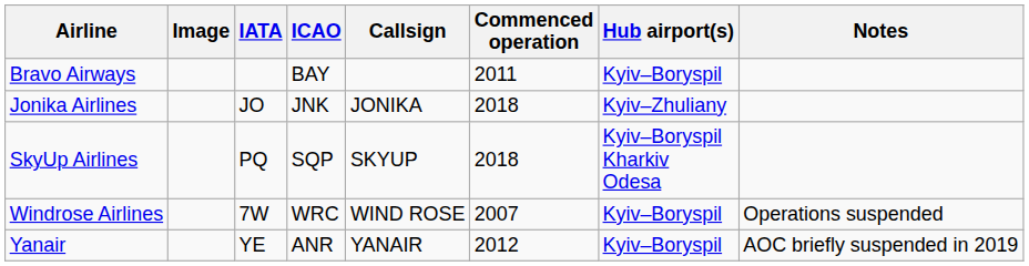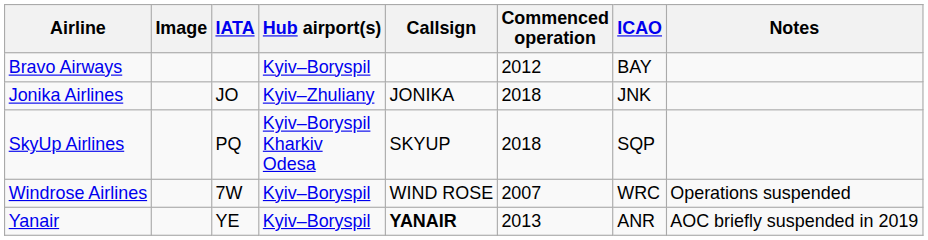 <table class="wikitable sortable">
 <tr valign="middle">
 <th>Airline</th>
 <th>Image</th>
 <th><a href='#'>IATA</a></th>
-<th><a href='#'>ICAO</a></th>
+<th><a href='#'>Hub</a> airport(s)</th>
 <th>Callsign</th>
 <th>Commenced<br>operation</th>
-<th><a href='#'>Hub</a> airport(s)</th>
+<th><a href='#'>ICAO</a></th>
 <th>Notes</th>
 </tr>
 <tr>
 <td><a href='#'>Bravo Airways</a></td>
 <td></td>
 <td></td>
+<td><a href='#'>Kyiv–Boryspil</a></td>
+<td></td>
+<td>2012</td>
 <td>BAY</td>
-<td></td>
-<td>2011</td>
-<td><a href='#'>Kyiv–Boryspil</a></td>
 <td></td>
 </tr>
 <tr>
 <td><a href='#'>Jonika Airlines</a></td>
 <td></td>
 <td>JO</td>
-<td>JNK</td>
+<td><a href='#'>Kyiv–Zhuliany</a></td>
 <td>JONIKA</td>
 <td>2018</td>
-<td><a href='#'>Kyiv–Zhuliany</a></td>
+<td>JNK</td>
 <td></td>
 </tr>
 <tr>
 <td><a href='#'>SkyUp Airlines</a></td>
 <td></td>
 <td>PQ</td>
-<td>SQP</td>
+<td><a href='#'>Kyiv–Boryspil</a><br><a href='#'>Kharkiv</a><br><a href='#'>Odesa</a></td>
 <td>SKYUP</td>
 <td>2018</td>
-<td><a href='#'>Kyiv–Boryspil</a><br><a href='#'>Kharkiv</a><br><a href='#'>Odesa</a></td>
+<td>SQP</td>
 <td></td>
 </tr>
 <tr>
 <td><a href='#'>Windrose Airlines</a></td>
 <td></td>
 <td>7W</td>
-<td>WRC</td>
+<td><a href='#'>Kyiv–Boryspil</a></td>
 <td>WIND ROSE</td>
 <td>2007</td>
-<td><a href='#'>Kyiv–Boryspil</a></td>
+<td>WRC</td>
 <td>Operations suspended</td>
 </tr>
 <tr>
 <td><a href='#'>Yanair</a></td>
 <td></td>
 <td>YE</td>
+<td><a href='#'>Kyiv–Boryspil</a></td>
+<td><strong>YANAIR</strong></td>
+<td>2013</td>
 <td>ANR</td>
-<td>YANAIR</td>
-<td>2012</td>
-<td><a href='#'>Kyiv–Boryspil</a></td>
 <td>AOC briefly suspended in 2019</td>
 </tr>
 </table>
